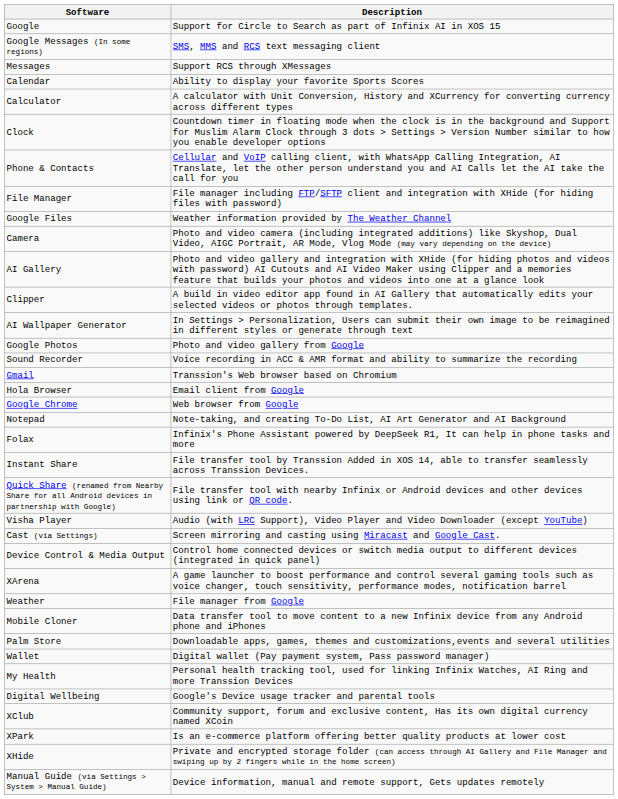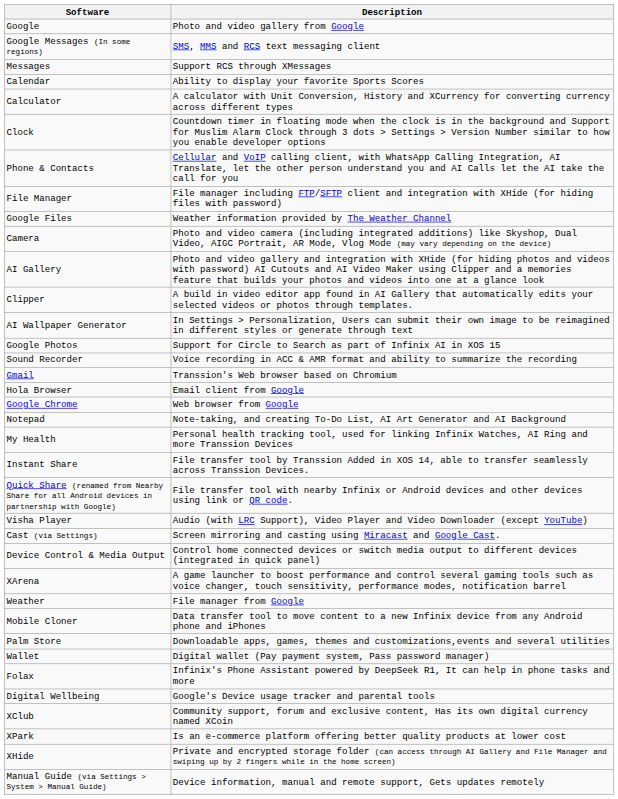 <table class="wikitable">
 <tr>
 <th>Software</th>
 <th>Description</th>
 </tr>
 <tr>
 <td>Google</td>
-<td>Support for Circle to Search as part of Infinix AI in XOS 15</td>
+<td>Photo and video gallery from <a href='#'>Google</a></td>
 </tr>
 <tr>
 <td>Google Messages <small>(In some regions)</small></td>
 <td><a href='#'>SMS</a>, <a href='#'>MMS</a> and <a href='#'>RCS</a> text messaging client</td>
 </tr>
 <tr>
 <td>Messages</td>
 <td>Support RCS through XMessages</td>
 </tr>
 <tr>
 <td>Calendar</td>
 <td>Ability to display your favorite Sports Scores</td>
 </tr>
 <tr>
 <td>Calculator</td>
 <td>A calculator with Unit Conversion, History and XCurrency for converting currency across different types</td>
 </tr>
 <tr>
 <td>Clock</td>
 <td>Countdown timer in floating mode when the clock is in the background and Support for Muslim Alarm Clock through 3 dots > Settings > Version Number similar to how you enable developer options</td>
 </tr>
 <tr>
 <td>Phone & Contacts</td>
 <td><a href='#'>Cellular</a> and <a href='#'>VoIP</a> calling client, with WhatsApp Calling Integration, AI Translate, let the other person understand you and AI Calls let the AI take the call for you</td>
 </tr>
 <tr>
 <td>File Manager</td>
 <td>File manager including <a href='#'>FTP</a>/<a href='#'>SFTP</a> client and integration with XHide (for hiding files with password)</td>
 </tr>
 <tr>
 <td>Google Files</td>
 <td>Weather information provided by <a href='#'>The Weather Channel</a></td>
 </tr>
 <tr>
 <td>Camera</td>
 <td>Photo and video camera (including integrated additions) like Skyshop, Dual Video, AIGC Portrait, AR Mode, Vlog Mode <small>(may vary depending on the device)</small></td>
 </tr>
 <tr>
 <td>AI Gallery</td>
 <td>Photo and video gallery and integration with XHide (for hiding photos and videos with password) AI Cutouts and AI Video Maker using Clipper and a memories feature that builds your photos and videos into one at a glance look</td>
 </tr>
 <tr>
 <td>Clipper</td>
 <td>A build in video editor app found in AI Gallery that automatically edits your selected videos or photos through templates.</td>
 </tr>
 <tr>
 <td>AI Wallpaper Generator</td>
 <td>In Settings > Personalization, Users can submit their own image to be reimagined in different styles or generate through text</td>
 </tr>
 <tr>
 <td>Google Photos</td>
-<td>Photo and video gallery from <a href='#'>Google</a></td>
+<td>Support for Circle to Search as part of Infinix AI in XOS 15</td>
 </tr>
 <tr>
 <td>Sound Recorder</td>
 <td>Voice recording in ACC & AMR format and ability to summarize the recording</td>
 </tr>
 <tr>
 <td><a href='#'>Gmail</a></td>
 <td>Transsion's Web browser based on Chromium</td>
 </tr>
 <tr>
 <td>Hola Browser</td>
 <td>Email client from <a href='#'>Google</a></td>
 </tr>
 <tr>
 <td><a href='#'>Google Chrome</a></td>
 <td>Web browser from <a href='#'>Google</a></td>
 </tr>
 <tr>
 <td>Notepad</td>
 <td>Note-taking, and creating To-Do List, AI Art Generator and AI Background</td>
 </tr>
 <tr>
-<td>Folax</td>
-<td>Infinix's Phone Assistant powered by DeepSeek R1, It can help in phone tasks and more</td>
+<td>My Health</td>
+<td>Personal health tracking tool, used for linking Infinix Watches, AI Ring and more Transsion Devices</td>
 </tr>
 <tr>
 <td>Instant Share</td>
 <td>File transfer tool by Transsion Added in XOS 14, able to transfer seamlessly across Transsion Devices.</td>
 </tr>
 <tr>
 <td><a href='#'>Quick Share</a> <small>(renamed from Nearby Share for all Android devices in partnership with Google)</small></td>
 <td>File transfer tool with nearby Infinix or Android devices and other devices using link or <a href='#'>QR code</a>.</td>
 </tr>
 <tr>
 <td>Visha Player</td>
 <td>Audio (with <a href='#'>LRC</a> Support), Video Player and Video Downloader (except <a href='#'>YouTube</a>)</td>
 </tr>
 <tr>
 <td>Cast <small>(via Settings)</small></td>
 <td>Screen mirroring and casting using <a href='#'>Miracast</a> and <a href='#'>Google Cast</a>.</td>
 </tr>
 <tr>
 <td>Device Control & Media Output</td>
 <td>Control home connected devices or switch media output to different devices (integrated in quick panel)</td>
 </tr>
 <tr>
 <td>XArena</td>
 <td>A game launcher to boost performance and control several gaming tools such as voice changer, touch sensitivity, performance modes, notification barrel</td>
 </tr>
 <tr>
 <td>Weather</td>
 <td>File manager from <a href='#'>Google</a></td>
 </tr>
 <tr>
 <td>Mobile Cloner</td>
 <td>Data transfer tool to move content to a new Infinix device from any Android phone and iPhones</td>
 </tr>
 <tr>
 <td>Palm Store</td>
 <td>Downloadable apps, games, themes and customizations,events and several utilities</td>
 </tr>
 <tr>
 <td>Wallet</td>
 <td>Digital wallet (Pay payment system, Pass password manager)</td>
 </tr>
 <tr>
-<td>My Health</td>
-<td>Personal health tracking tool, used for linking Infinix Watches, AI Ring and more Transsion Devices</td>
+<td>Folax</td>
+<td>Infinix's Phone Assistant powered by DeepSeek R1, It can help in phone tasks and more</td>
 </tr>
 <tr>
 <td>Digital Wellbeing</td>
 <td>Google's Device usage tracker and parental tools</td>
 </tr>
 <tr>
 <td>XClub</td>
 <td>Community support, forum and exclusive content, Has its own digital currency named XCoin</td>
 </tr>
 <tr>
 <td>XPark</td>
 <td>Is an e-commerce platform offering better quality products at lower cost</td>
 </tr>
 <tr>
 <td>XHide</td>
 <td>Private and encrypted storage folder <small>(can access through AI Gallery and File Manager and swiping up by 2 fingers while in the home screen)</small></td>
 </tr>
 <tr>
 <td>Manual Guide <small>(via Settings > System > Manual Guide)</small></td>
 <td>Device information, manual and remote support, Gets updates remotely</td>
 </tr>
 </table>
